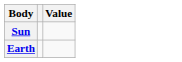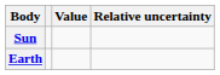 <table class=wikitable>
 <tr>
 <th scope="col">Body</th>
 <th scope="col"></th>
 <th scope="col">Value</th>
+<th scope="col">Relative uncertainty</th>
 </tr>
 <tr>
 <th scope="row"><a href='#'>Sun</a></th>
+<td></td>
 <td></td>
 <td></td>
 </tr>
 <tr>
 <th scope="row"><a href='#'>Earth</a></th>
 <td></td>
 <td></td>
+<td></td>
 </tr>
 </table>
